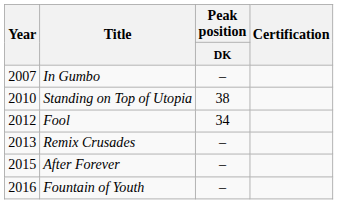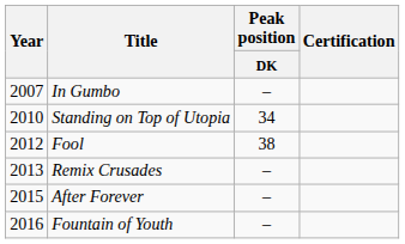 <table class="wikitable">
 <tr>
 <th width="33" rowspan="2" style="text-align:center;">Year</th>
 <th rowspan="2">Title</th>
 <th colspan="1">Peak <br>position</th>
 <th rowspan="2">Certification</th>
 </tr>
 <tr>
 <th align="center"><small>DK</small></th>
 </tr>
 <tr>
 <td align="center">2007</td>
 <td><em>In Gumbo</em></td>
 <td align="center">–</td>
 <td></td>
 </tr>
 <tr>
 <td align="center">2010</td>
 <td><em>Standing on Top of Utopia</em></td>
-<td align="center">38</td>
+<td align="center">34</td>
 <td></td>
 </tr>
 <tr>
 <td align="center">2012</td>
 <td><em>Fool</em></td>
-<td align="center">34</td>
+<td align="center">38</td>
 <td></td>
 </tr>
 <tr>
 <td align="center">2013</td>
 <td><em>Remix Crusades</em></td>
 <td align="center">–</td>
 <td></td>
 </tr>
 <tr>
 <td align="center">2015</td>
 <td><em>After Forever</em></td>
 <td align="center">–</td>
 <td></td>
 </tr>
 <tr>
 <td align="center">2016</td>
 <td><em>Fountain of Youth</em></td>
 <td align="center">–</td>
 <td></td>
 </tr>
 </table>
